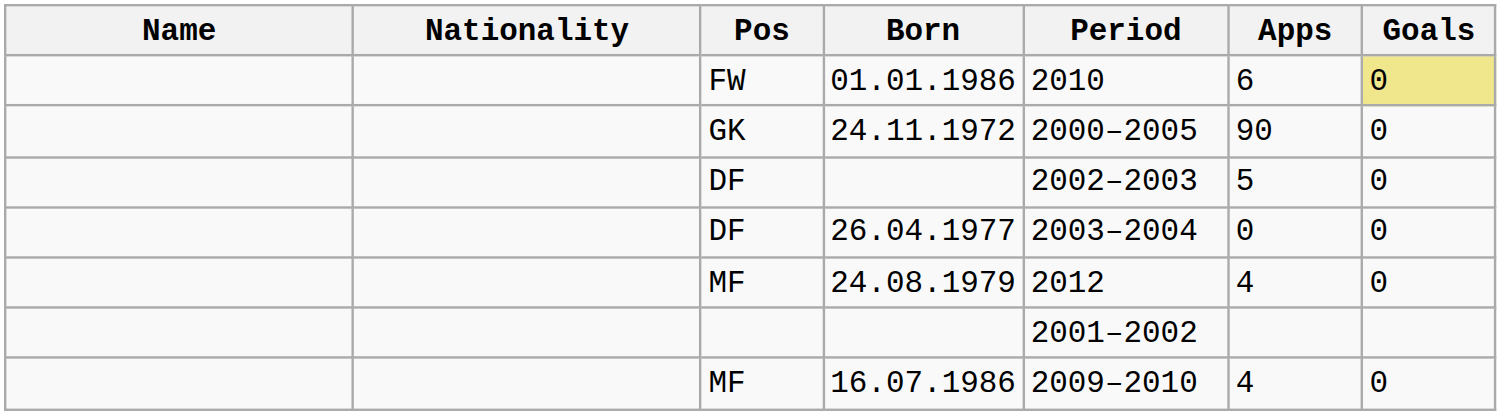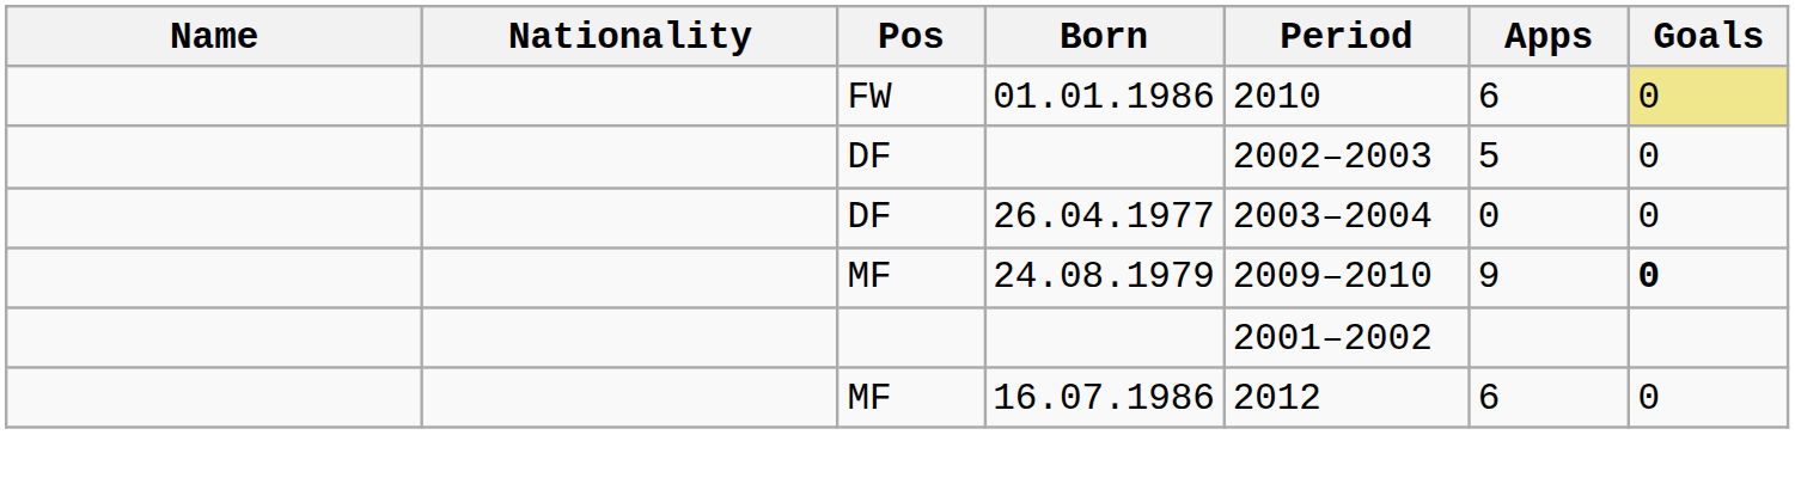 <table class="wikitable sortable">
 <tr>
 <th width="140px">Name</th>
 <th width="140px">Nationality</th>
 <th width="45px">Pos</th>
 <th width="65px">Born</th>
 <th width="80px">Period</th>
 <th width="50px">Apps</th>
 <th width="50px">Goals</th>
 </tr>
 <tr>
 <td></td>
 <td></td>
 <td>FW</td>
 <td>01.01.1986</td>
 <td>2010</td>
 <td>6</td>
 <td style="background: khaki;">0</td>
-</tr>
-<tr>
-<td></td>
-<td></td>
-<td>GK</td>
-<td>24.11.1972</td>
-<td>2000–2005</td>
-<td>90</td>
-<td>0</td>
 </tr>
 <tr>
 <td></td>
 <td></td>
 <td>DF</td>
 <td></td>
 <td>2002–2003</td>
 <td>5</td>
 <td>0</td>
 </tr>
 <tr>
 <td></td>
 <td></td>
 <td>DF</td>
 <td>26.04.1977</td>
 <td>2003–2004</td>
 <td>0</td>
 <td>0</td>
 </tr>
 <tr>
 <td></td>
 <td></td>
 <td>MF</td>
 <td>24.08.1979</td>
-<td>2012</td>
-<td>4</td>
-<td>0</td>
+<td>2009–2010</td>
+<td>9</td>
+<td><strong>0</strong></td>
 </tr>
 <tr>
 <td></td>
 <td></td>
 <td></td>
 <td></td>
 <td>2001–2002</td>
 <td></td>
 <td></td>
 </tr>
 <tr>
 <td></td>
 <td></td>
 <td>MF</td>
 <td>16.07.1986</td>
-<td>2009–2010</td>
-<td>4</td>
+<td>2012</td>
+<td>6</td>
 <td>0</td>
 </tr>
 </table>
